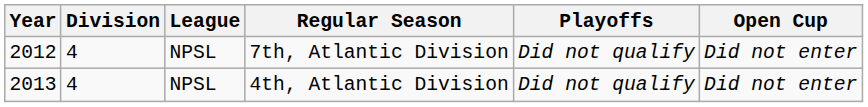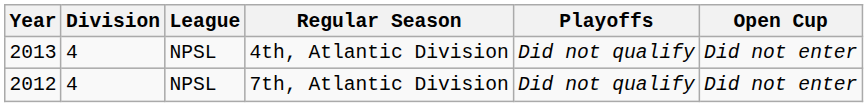 <table class="wikitable">
 <tr>
 <th>Year</th>
 <th>Division</th>
 <th>League</th>
 <th>Regular Season</th>
 <th>Playoffs</th>
 <th>Open Cup</th>
 </tr>
 <tr>
+<td>2013</td>
+<td>4</td>
+<td>NPSL</td>
+<td>4th, Atlantic Division</td>
+<td><em>Did not qualify</em></td>
+<td><em>Did not enter</em></td>
+</tr>
+<tr>
 <td>2012</td>
 <td>4</td>
 <td>NPSL</td>
 <td>7th, Atlantic Division</td>
 <td><em>Did not qualify</em></td>
 <td><em>Did not enter</em></td>
 </tr>
-<tr>
-<td>2013</td>
-<td>4</td>
-<td>NPSL</td>
-<td>4th, Atlantic Division</td>
-<td><em>Did not qualify</em></td>
-<td><em>Did not enter</em></td>
-</tr>
 </table>
